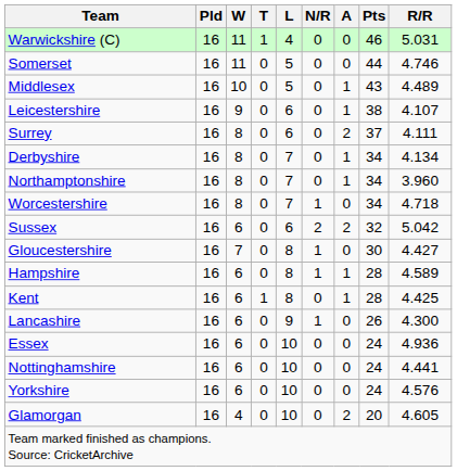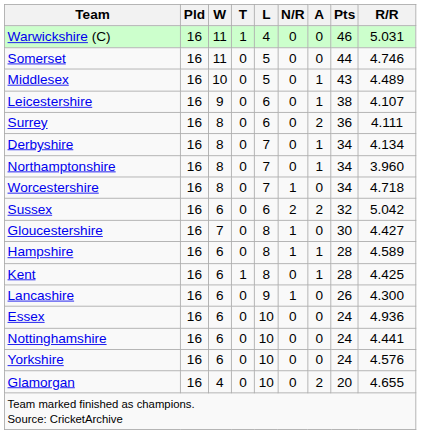 <table class="wikitable" style="text-align: center;">
 <tr>
 <th width=200>Team</th>
 <th width=20>Pld</th>
 <th width=20>W</th>
 <th width=20>T</th>
 <th width=20>L</th>
 <th width=20>N/R</th>
 <th width=20>A</th>
 <th width=20>Pts</th>
 <th width=60>R/R</th>
 </tr>
 <tr bgcolor="#ccffcc">
 <td align=left><a href='#'>Warwickshire</a> (C)</td>
 <td>16</td>
 <td>11</td>
 <td>1</td>
 <td>4</td>
 <td>0</td>
 <td>0</td>
 <td>46</td>
 <td>5.031</td>
 </tr>
 <tr>
 <td align=left><a href='#'>Somerset</a></td>
 <td>16</td>
 <td>11</td>
 <td>0</td>
 <td>5</td>
 <td>0</td>
 <td>0</td>
 <td>44</td>
 <td>4.746</td>
 </tr>
 <tr>
 <td align=left><a href='#'>Middlesex</a></td>
 <td>16</td>
 <td>10</td>
 <td>0</td>
 <td>5</td>
 <td>0</td>
 <td>1</td>
 <td>43</td>
 <td>4.489</td>
 </tr>
 <tr>
 <td align=left><a href='#'>Leicestershire</a></td>
 <td>16</td>
 <td>9</td>
 <td>0</td>
 <td>6</td>
 <td>0</td>
 <td>1</td>
 <td>38</td>
 <td>4.107</td>
 </tr>
 <tr>
 <td align=left><a href='#'>Surrey</a></td>
 <td>16</td>
 <td>8</td>
 <td>0</td>
 <td>6</td>
 <td>0</td>
 <td>2</td>
-<td>37</td>
+<td>36</td>
 <td>4.111</td>
 </tr>
 <tr>
 <td align=left><a href='#'>Derbyshire</a></td>
 <td>16</td>
 <td>8</td>
 <td>0</td>
 <td>7</td>
 <td>0</td>
 <td>1</td>
 <td>34</td>
 <td>4.134</td>
 </tr>
 <tr>
 <td align=left><a href='#'>Northamptonshire</a></td>
 <td>16</td>
 <td>8</td>
 <td>0</td>
 <td>7</td>
 <td>0</td>
 <td>1</td>
 <td>34</td>
 <td>3.960</td>
 </tr>
 <tr>
 <td align=left><a href='#'>Worcestershire</a></td>
 <td>16</td>
 <td>8</td>
 <td>0</td>
 <td>7</td>
 <td>1</td>
 <td>0</td>
 <td>34</td>
 <td>4.718</td>
 </tr>
 <tr>
 <td align=left><a href='#'>Sussex</a></td>
 <td>16</td>
 <td>6</td>
 <td>0</td>
 <td>6</td>
 <td>2</td>
 <td>2</td>
 <td>32</td>
 <td>5.042</td>
 </tr>
 <tr>
 <td align=left><a href='#'>Gloucestershire</a></td>
 <td>16</td>
 <td>7</td>
 <td>0</td>
 <td>8</td>
 <td>1</td>
 <td>0</td>
 <td>30</td>
 <td>4.427</td>
 </tr>
 <tr>
 <td align=left><a href='#'>Hampshire</a></td>
 <td>16</td>
 <td>6</td>
 <td>0</td>
 <td>8</td>
 <td>1</td>
 <td>1</td>
 <td>28</td>
 <td>4.589</td>
 </tr>
 <tr>
 <td align=left><a href='#'>Kent</a></td>
 <td>16</td>
 <td>6</td>
 <td>1</td>
 <td>8</td>
 <td>0</td>
 <td>1</td>
 <td>28</td>
 <td>4.425</td>
 </tr>
 <tr>
 <td align=left><a href='#'>Lancashire</a></td>
 <td>16</td>
 <td>6</td>
 <td>0</td>
 <td>9</td>
 <td>1</td>
 <td>0</td>
 <td>26</td>
 <td>4.300</td>
 </tr>
 <tr>
 <td align=left><a href='#'>Essex</a></td>
 <td>16</td>
 <td>6</td>
 <td>0</td>
 <td>10</td>
 <td>0</td>
 <td>0</td>
 <td>24</td>
 <td>4.936</td>
 </tr>
 <tr>
 <td align=left><a href='#'>Nottinghamshire</a></td>
 <td>16</td>
 <td>6</td>
 <td>0</td>
 <td>10</td>
 <td>0</td>
 <td>0</td>
 <td>24</td>
 <td>4.441</td>
 </tr>
 <tr>
 <td align=left><a href='#'>Yorkshire</a></td>
 <td>16</td>
 <td>6</td>
 <td>0</td>
 <td>10</td>
 <td>0</td>
 <td>0</td>
 <td>24</td>
 <td>4.576</td>
 </tr>
 <tr>
 <td align=left><a href='#'>Glamorgan</a></td>
 <td>16</td>
 <td>4</td>
 <td>0</td>
 <td>10</td>
 <td>0</td>
 <td>2</td>
 <td>20</td>
-<td>4.605</td>
+<td>4.655</td>
 </tr>
 <tr>
 <td colspan="9" align="left"><small>Team marked  finished as champions.<br>Source: CricketArchive</small></td>
 </tr>
 </table>
